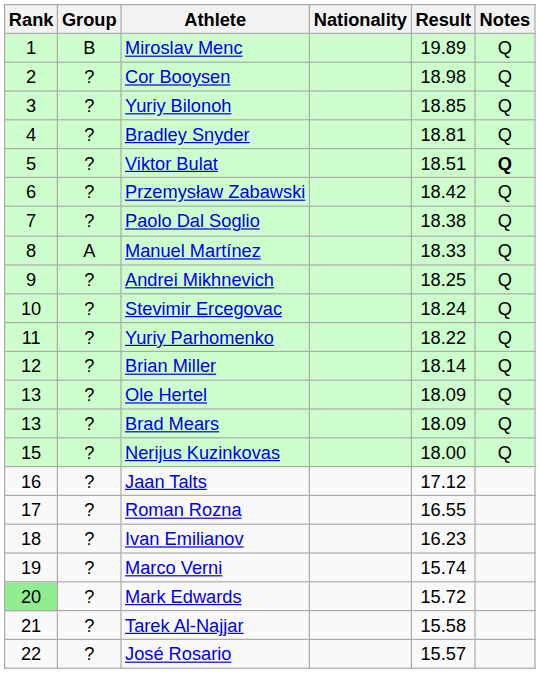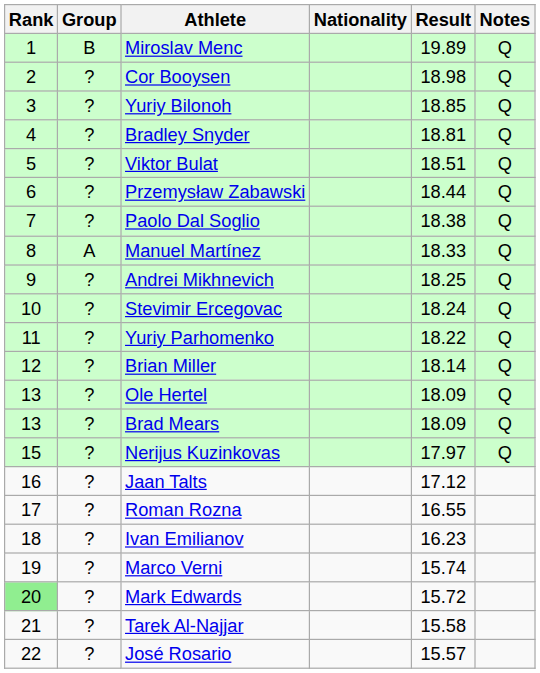 <table class="wikitable sortable" style="text-align:center;font-size:95%">
 <tr>
 <th>Rank</th>
 <th>Group</th>
 <th>Athlete</th>
 <th>Nationality</th>
 <th>Result</th>
 <th>Notes</th>
 </tr>
 <tr bgcolor=ccffcc>
 <td>1</td>
 <td>B</td>
 <td align="left"><a href='#'>Miroslav Menc</a></td>
 <td align=left></td>
 <td>19.89</td>
 <td>Q</td>
 </tr>
 <tr bgcolor=ccffcc>
 <td>2</td>
 <td>?</td>
 <td align="left"><a href='#'>Cor Booysen</a></td>
 <td align=left></td>
 <td>18.98</td>
 <td>Q</td>
 </tr>
 <tr bgcolor=ccffcc>
 <td>3</td>
 <td>?</td>
 <td align="left"><a href='#'>Yuriy Bilonoh</a></td>
 <td align=left></td>
 <td>18.85</td>
 <td>Q</td>
 </tr>
 <tr bgcolor=ccffcc>
 <td>4</td>
 <td>?</td>
 <td align="left"><a href='#'>Bradley Snyder</a></td>
 <td align=left></td>
 <td>18.81</td>
 <td>Q</td>
 </tr>
 <tr bgcolor=ccffcc>
 <td>5</td>
 <td>?</td>
 <td align="left"><a href='#'>Viktor Bulat</a></td>
 <td align=left></td>
 <td>18.51</td>
-<td><strong>Q</strong></td>
+<td>Q</td>
 </tr>
 <tr bgcolor=ccffcc>
 <td>6</td>
 <td>?</td>
 <td align="left"><a href='#'>Przemysław Zabawski</a></td>
 <td align=left></td>
-<td>18.42</td>
+<td>18.44</td>
 <td>Q</td>
 </tr>
 <tr bgcolor=ccffcc>
 <td>7</td>
 <td>?</td>
 <td align="left"><a href='#'>Paolo Dal Soglio</a></td>
 <td align=left></td>
 <td>18.38</td>
 <td>Q</td>
 </tr>
 <tr bgcolor=ccffcc>
 <td>8</td>
 <td>A</td>
 <td align="left"><a href='#'>Manuel Martínez</a></td>
 <td align=left></td>
 <td>18.33</td>
 <td>Q</td>
 </tr>
 <tr bgcolor=ccffcc>
 <td>9</td>
 <td>?</td>
 <td align="left"><a href='#'>Andrei Mikhnevich</a></td>
 <td align=left></td>
 <td>18.25</td>
 <td>Q</td>
 </tr>
 <tr bgcolor=ccffcc>
 <td>10</td>
 <td>?</td>
 <td align="left"><a href='#'>Stevimir Ercegovac</a></td>
 <td align=left></td>
 <td>18.24</td>
 <td>Q</td>
 </tr>
 <tr bgcolor=ccffcc>
 <td>11</td>
 <td>?</td>
 <td align="left"><a href='#'>Yuriy Parhomenko</a></td>
 <td align=left></td>
 <td>18.22</td>
 <td>Q</td>
 </tr>
 <tr bgcolor=ccffcc>
 <td>12</td>
 <td>?</td>
 <td align="left"><a href='#'>Brian Miller</a></td>
 <td align=left></td>
 <td>18.14</td>
 <td>Q</td>
 </tr>
 <tr bgcolor=ccffcc>
 <td>13</td>
 <td>?</td>
 <td align="left"><a href='#'>Ole Hertel</a></td>
 <td align=left></td>
 <td>18.09</td>
 <td>Q</td>
 </tr>
 <tr bgcolor=ccffcc>
 <td>13</td>
 <td>?</td>
 <td align="left"><a href='#'>Brad Mears</a></td>
 <td align=left></td>
 <td>18.09</td>
 <td>Q</td>
 </tr>
 <tr bgcolor=ccffcc>
 <td>15</td>
 <td>?</td>
 <td align="left"><a href='#'>Nerijus Kuzinkovas</a></td>
 <td align=left></td>
-<td>18.00</td>
+<td>17.97</td>
 <td>Q</td>
 </tr>
 <tr>
 <td>16</td>
 <td>?</td>
 <td align="left"><a href='#'>Jaan Talts</a></td>
 <td align=left></td>
 <td>17.12</td>
 <td></td>
 </tr>
 <tr>
 <td>17</td>
 <td>?</td>
 <td align="left"><a href='#'>Roman Rozna</a></td>
 <td align=left></td>
 <td>16.55</td>
 <td></td>
 </tr>
 <tr>
 <td>18</td>
 <td>?</td>
 <td align="left"><a href='#'>Ivan Emilianov</a></td>
 <td align=left></td>
 <td>16.23</td>
 <td></td>
 </tr>
 <tr>
 <td>19</td>
 <td>?</td>
 <td align="left"><a href='#'>Marco Verni</a></td>
 <td align=left></td>
 <td>15.74</td>
 <td></td>
 </tr>
 <tr>
 <td style="background: lightgreen;">20</td>
 <td>?</td>
 <td align="left"><a href='#'>Mark Edwards</a></td>
 <td align=left></td>
 <td>15.72</td>
 <td></td>
 </tr>
 <tr>
 <td>21</td>
 <td>?</td>
 <td align="left"><a href='#'>Tarek Al-Najjar</a></td>
 <td align=left></td>
 <td>15.58</td>
 <td></td>
 </tr>
 <tr>
 <td>22</td>
 <td>?</td>
 <td align="left"><a href='#'>José Rosario</a></td>
 <td align=left></td>
 <td>15.57</td>
 <td></td>
 </tr>
 </table>
